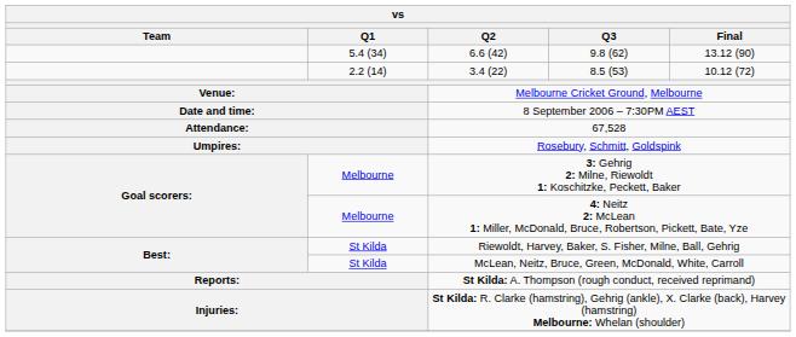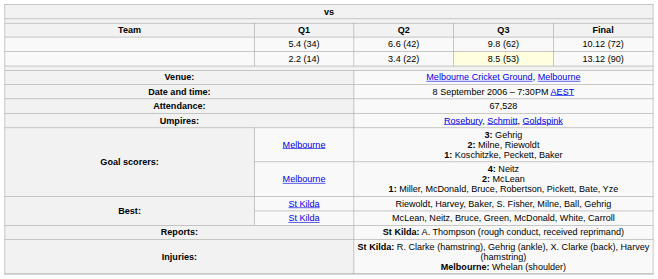 <table class="wikitable" style="font-size:90%; text-align:center; width:65%; margin:1em auto;">
 <tr>
 <th colspan="5"> vs </th>
 </tr>
 <tr>
 <th colspan="5"></th>
 </tr>
 <tr>
 <th width=25%>Team</th>
 <th width=10%>Q1</th>
 <th width=10%>Q2</th>
 <th width=10%>Q3</th>
 <th width=10%>Final</th>
 </tr>
 <tr>
 <td></td>
 <td>5.4 (34)</td>
 <td>6.6 (42)</td>
 <td>9.8 (62)</td>
-<td>13.12 (90)</td>
+<td>10.12 (72)</td>
 </tr>
 <tr>
 <td></td>
 <td>2.2 (14)</td>
 <td>3.4 (22)</td>
-<td>8.5 (53)</td>
-<td>10.12 (72)</td>
+<td style="background: lightyellow;">8.5 (53)</td>
+<td>13.12 (90)</td>
 </tr>
 <tr>
 <th colspan="5"></th>
 </tr>
 <tr>
 <th colspan="2">Venue:</th>
 <td colspan="3"><a href='#'>Melbourne Cricket Ground</a>, <a href='#'>Melbourne</a></td>
 </tr>
 <tr>
 <th colspan="2">Date and time:</th>
 <td colspan="3">8 September 2006 – 7:30PM <a href='#'>AEST</a></td>
 </tr>
 <tr>
 <th colspan="2">Attendance:</th>
 <td colspan="3">67,528</td>
 </tr>
 <tr>
 <th colspan="2">Umpires:</th>
 <td colspan="3"><a href='#'>Rosebury</a>, <a href='#'>Schmitt</a>, <a href='#'>Goldspink</a></td>
 </tr>
 <tr>
 <th rowspan="2">Goal scorers:</th>
 <td><a href='#'>Melbourne</a></td>
 <td colspan="3"><strong>3:</strong> Gehrig<br><strong>2:</strong> Milne, Riewoldt<br><strong>1:</strong> Koschitzke, Peckett, Baker</td>
 </tr>
 <tr>
 <td><a href='#'>Melbourne</a></td>
 <td colspan="3"><strong>4:</strong> Neitz<br><strong>2:</strong> McLean<br><strong>1:</strong> Miller, McDonald, Bruce, Robertson, Pickett, Bate, Yze</td>
 </tr>
 <tr>
 <th rowspan="2">Best:</th>
 <td><a href='#'>St Kilda</a></td>
 <td colspan="3">Riewoldt, Harvey, Baker, S. Fisher, Milne, Ball, Gehrig</td>
 </tr>
 <tr>
 <td><a href='#'>St Kilda</a></td>
 <td colspan="3">McLean, Neitz, Bruce, Green, McDonald, White, Carroll</td>
 </tr>
 <tr>
 <th colspan="2">Reports:</th>
 <td colspan="3"><strong>St Kilda:</strong> A. Thompson (rough conduct, received reprimand)</td>
 </tr>
 <tr>
 <th colspan="2">Injuries:</th>
 <td colspan="3"><strong>St Kilda:</strong> R. Clarke (hamstring), Gehrig (ankle), X. Clarke (back), Harvey (hamstring)<br><strong>Melbourne:</strong> Whelan (shoulder)</td>
 </tr>
 <tr>
 </tr>
 </table>
